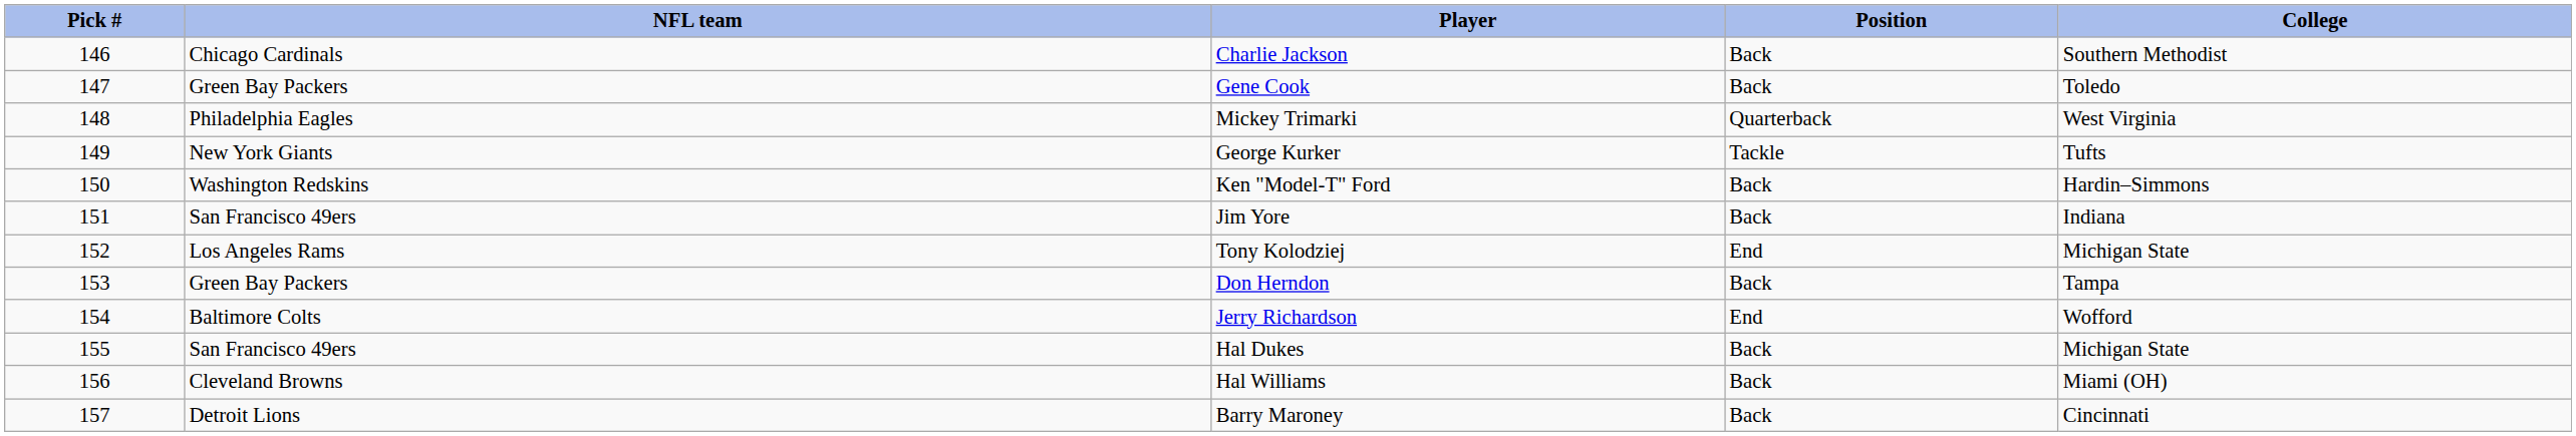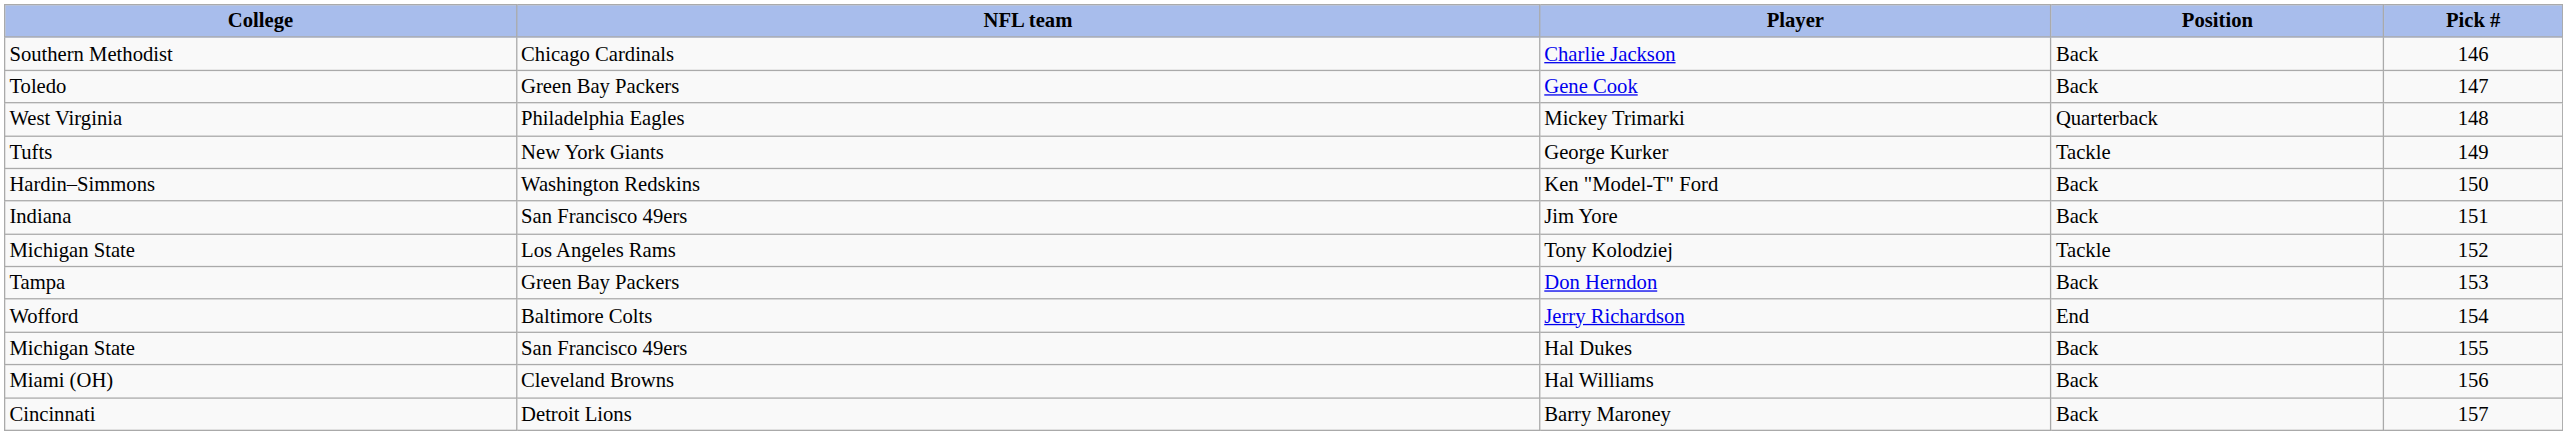 <table class="wikitable sortable sortable" style="width: 100%">
 <tr>
-<th style="background:#A8BDEC;" width=7%>Pick #</th>
+<th style="background:#A8BDEC;">College</th>
 <th width=40% style="background:#A8BDEC;">NFL team</th>
 <th width=20% style="background:#A8BDEC;">Player</th>
 <th width=13% style="background:#A8BDEC;">Position</th>
-<th style="background:#A8BDEC;">College</th>
+<th style="background:#A8BDEC;" width=7%>Pick #</th>
 </tr>
 <tr>
-<td align=center>146</td>
+<td>Southern Methodist</td>
 <td>Chicago Cardinals</td>
 <td><a href='#'>Charlie Jackson</a></td>
 <td>Back</td>
-<td>Southern Methodist</td>
+<td align=center>146</td>
 </tr>
 <tr>
-<td align=center>147</td>
+<td>Toledo</td>
 <td>Green Bay Packers</td>
 <td><a href='#'>Gene Cook</a></td>
 <td>Back</td>
-<td>Toledo</td>
+<td align=center>147</td>
 </tr>
 <tr>
-<td align=center>148</td>
+<td>West Virginia</td>
 <td>Philadelphia Eagles</td>
 <td>Mickey Trimarki</td>
 <td>Quarterback</td>
-<td>West Virginia</td>
+<td align=center>148</td>
 </tr>
 <tr>
-<td align=center>149</td>
+<td>Tufts</td>
 <td>New York Giants</td>
 <td>George Kurker</td>
 <td>Tackle</td>
-<td>Tufts</td>
+<td align=center>149</td>
 </tr>
 <tr>
-<td align=center>150</td>
+<td>Hardin–Simmons</td>
 <td>Washington Redskins</td>
 <td>Ken "Model-T" Ford</td>
 <td>Back</td>
-<td>Hardin–Simmons</td>
+<td align=center>150</td>
 </tr>
 <tr>
-<td align=center>151</td>
+<td>Indiana</td>
 <td>San Francisco 49ers</td>
 <td>Jim Yore</td>
 <td>Back</td>
-<td>Indiana</td>
+<td align=center>151</td>
 </tr>
 <tr>
-<td align=center>152</td>
+<td>Michigan State</td>
 <td>Los Angeles Rams</td>
 <td>Tony Kolodziej</td>
-<td>End</td>
-<td>Michigan State</td>
+<td>Tackle</td>
+<td align=center>152</td>
 </tr>
 <tr>
-<td align=center>153</td>
+<td>Tampa</td>
 <td>Green Bay Packers</td>
 <td><a href='#'>Don Herndon</a></td>
 <td>Back</td>
-<td>Tampa</td>
+<td align=center>153</td>
 </tr>
 <tr>
-<td align=center>154</td>
+<td>Wofford</td>
 <td>Baltimore Colts</td>
 <td><a href='#'>Jerry Richardson</a></td>
 <td>End</td>
-<td>Wofford</td>
+<td align=center>154</td>
 </tr>
 <tr>
-<td align=center>155</td>
+<td>Michigan State</td>
 <td>San Francisco 49ers</td>
 <td>Hal Dukes</td>
 <td>Back</td>
-<td>Michigan State</td>
+<td align=center>155</td>
 </tr>
 <tr>
-<td align=center>156</td>
+<td>Miami (OH)</td>
 <td>Cleveland Browns</td>
 <td>Hal Williams</td>
 <td>Back</td>
-<td>Miami (OH)</td>
+<td align=center>156</td>
 </tr>
 <tr>
-<td align=center>157</td>
+<td>Cincinnati</td>
 <td>Detroit Lions</td>
 <td>Barry Maroney</td>
 <td>Back</td>
-<td>Cincinnati</td>
+<td align=center>157</td>
 </tr>
 </table>
